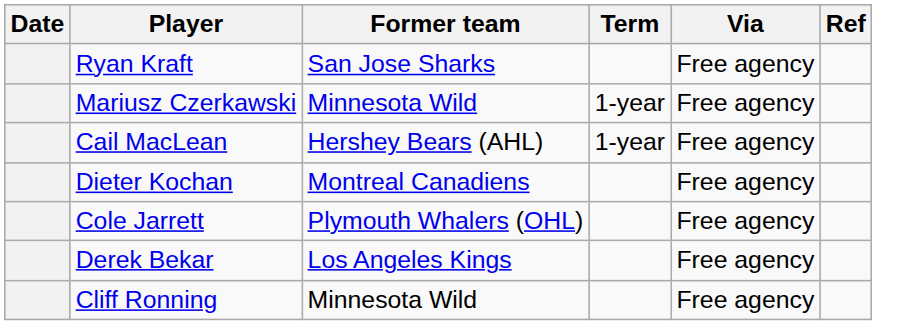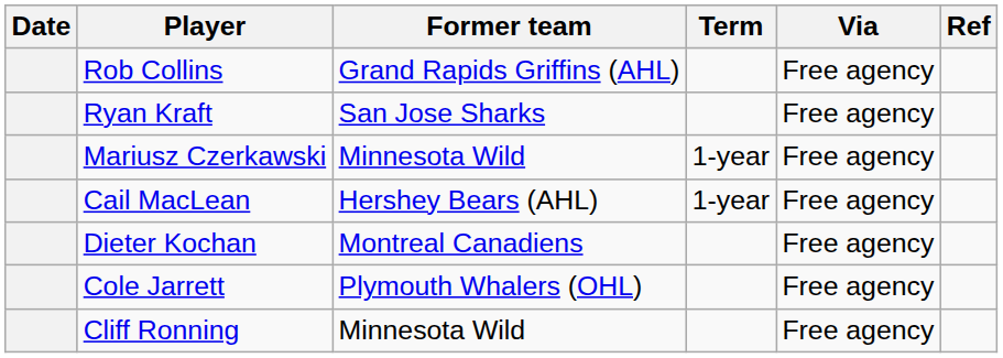 <table class="wikitable plainrowheaders">
 <tr style="background:#ddd; text-align:center;">
 <th>Date</th>
 <th>Player</th>
 <th>Former team</th>
 <th>Term</th>
 <th>Via</th>
 <th>Ref</th>
+</tr>
+<tr>
+<th scope="row"></th>
+<td><a href='#'>Rob Collins</a></td>
+<td><a href='#'>Grand Rapids Griffins</a> (<a href='#'>AHL</a>)</td>
+<td></td>
+<td>Free agency</td>
+<td></td>
 </tr>
 <tr>
 <th scope="row"></th>
 <td><a href='#'>Ryan Kraft</a></td>
 <td><a href='#'>San Jose Sharks</a></td>
 <td></td>
 <td>Free agency</td>
 <td></td>
 </tr>
 <tr>
 <th scope="row"></th>
 <td><a href='#'>Mariusz Czerkawski</a></td>
 <td><a href='#'>Minnesota Wild</a></td>
 <td>1-year</td>
 <td>Free agency</td>
 <td></td>
 </tr>
 <tr>
 <th scope="row"></th>
 <td><a href='#'>Cail MacLean</a></td>
 <td><a href='#'>Hershey Bears</a> (AHL)</td>
 <td>1-year</td>
 <td>Free agency</td>
 <td></td>
 </tr>
 <tr>
 <th scope="row"></th>
 <td><a href='#'>Dieter Kochan</a></td>
 <td><a href='#'>Montreal Canadiens</a></td>
 <td></td>
 <td>Free agency</td>
 <td></td>
 </tr>
 <tr>
 <th scope="row"></th>
 <td><a href='#'>Cole Jarrett</a></td>
 <td><a href='#'>Plymouth Whalers</a> (<a href='#'>OHL</a>)</td>
 <td></td>
 <td>Free agency</td>
 <td></td>
 </tr>
 <tr>
 <th scope="row"></th>
-<td><a href='#'>Derek Bekar</a></td>
-<td><a href='#'>Los Angeles Kings</a></td>
-<td></td>
-<td>Free agency</td>
-<td></td>
-</tr>
-<tr>
-<th scope="row"></th>
 <td><a href='#'>Cliff Ronning</a></td>
 <td>Minnesota Wild</td>
 <td></td>
 <td>Free agency</td>
 <td></td>
 </tr>
 </table>
